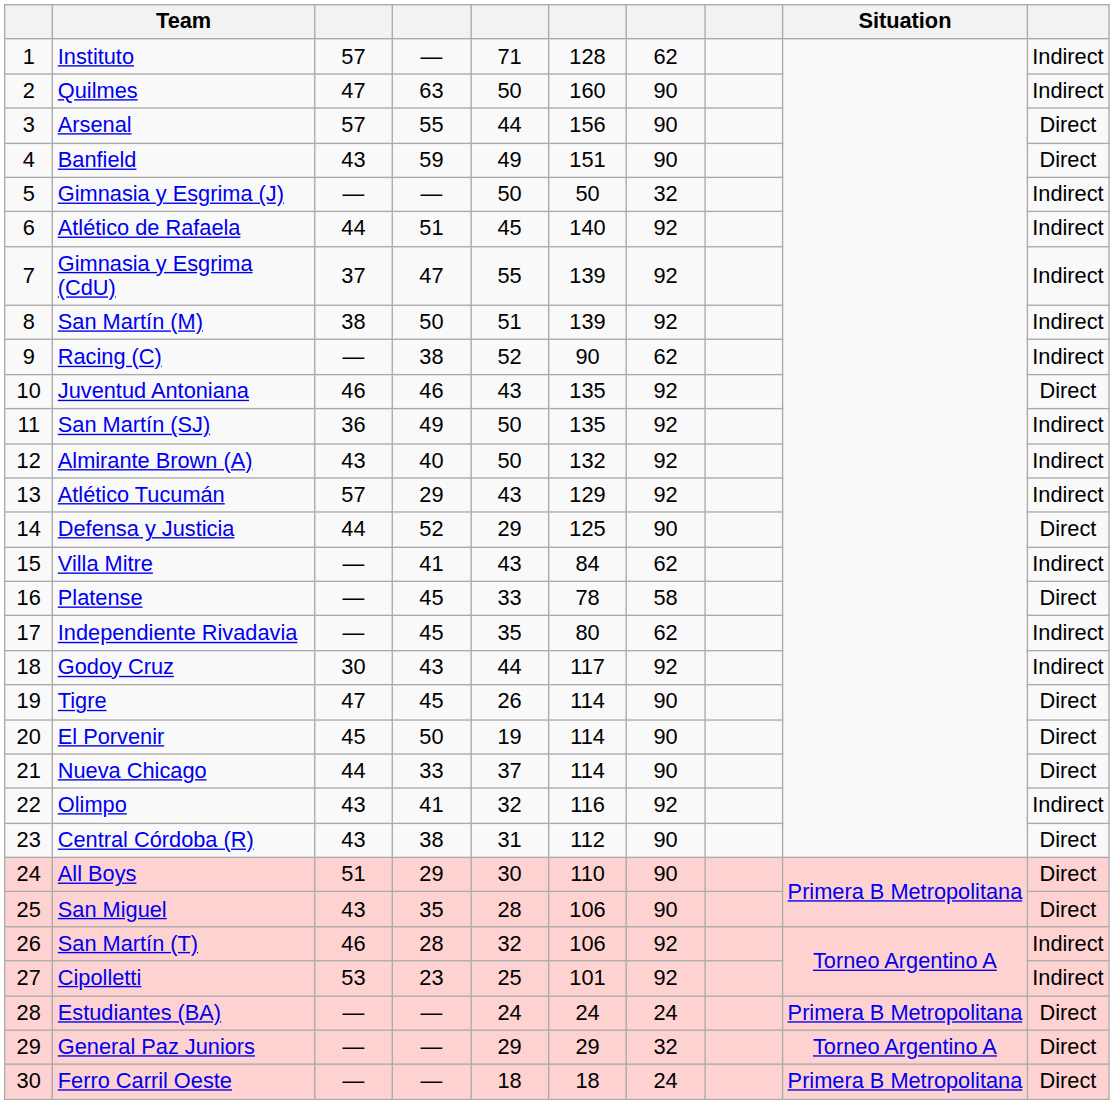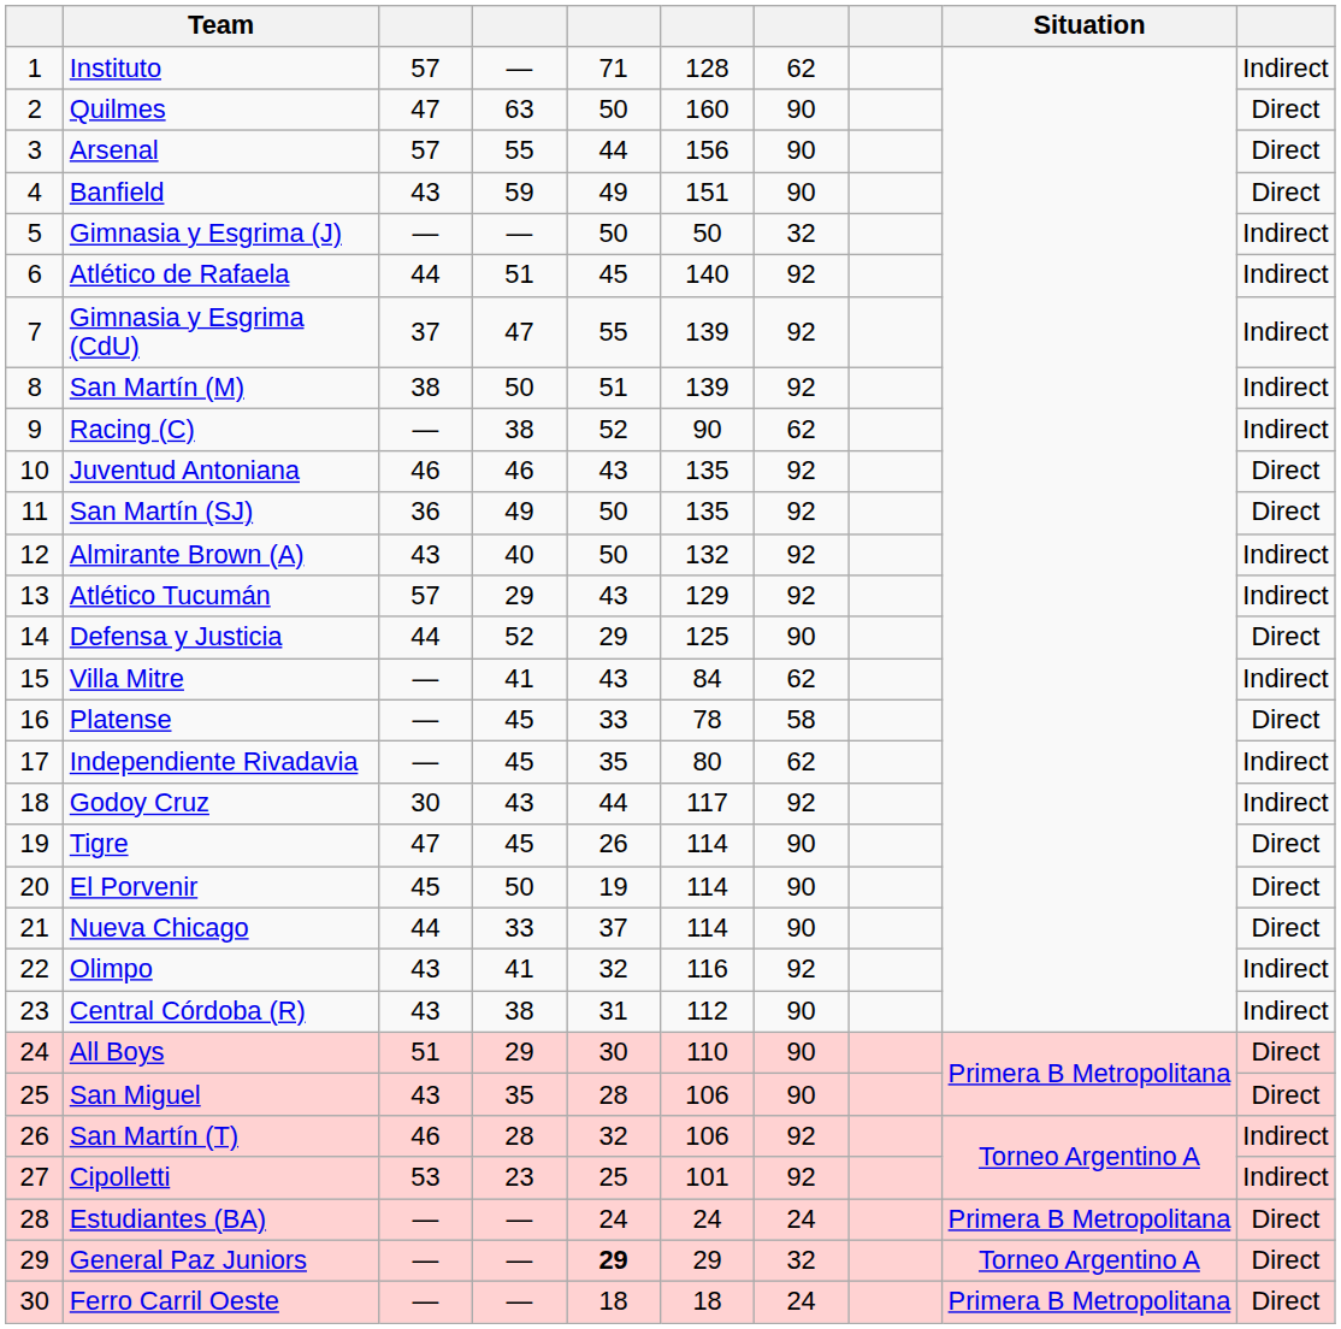 <table class="wikitable" style="text-align: center;">
 <tr>
 <th width=28><br></th>
 <th width=185>Team</th>
 <th width=50></th>
 <th width=50></th>
 <th width=50></th>
 <th width=50></th>
 <th width=50></th>
 <th width=50><br></th>
 <th>Situation</th>
 <th><br></th>
 </tr>
 <tr>
 <td>1</td>
 <td align="left"><a href='#'>Instituto</a></td>
 <td>57</td>
 <td>—</td>
 <td>71</td>
 <td>128</td>
 <td>62</td>
 <td><strong></strong></td>
 <td rowspan=23></td>
 <td>Indirect</td>
 </tr>
 <tr>
 <td>2</td>
 <td align="left"><a href='#'>Quilmes</a></td>
 <td>47</td>
 <td>63</td>
 <td>50</td>
 <td>160</td>
 <td>90</td>
 <td><strong></strong></td>
-<td>Indirect</td>
+<td>Direct</td>
 </tr>
 <tr>
 <td>3</td>
 <td align="left"><a href='#'>Arsenal</a></td>
 <td>57</td>
 <td>55</td>
 <td>44</td>
 <td>156</td>
 <td>90</td>
 <td><strong></strong></td>
 <td>Direct</td>
 </tr>
 <tr>
 <td>4</td>
 <td align="left"><a href='#'>Banfield</a></td>
 <td>43</td>
 <td>59</td>
 <td>49</td>
 <td>151</td>
 <td>90</td>
 <td><strong></strong></td>
 <td>Direct</td>
 </tr>
 <tr>
 <td>5</td>
 <td align="left"><a href='#'>Gimnasia y Esgrima (J)</a></td>
 <td>—</td>
 <td>—</td>
 <td>50</td>
 <td>50</td>
 <td>32</td>
 <td><strong></strong></td>
 <td>Indirect</td>
 </tr>
 <tr>
 <td>6</td>
 <td align="left"><a href='#'>Atlético de Rafaela</a></td>
 <td>44</td>
 <td>51</td>
 <td>45</td>
 <td>140</td>
 <td>92</td>
 <td><strong></strong></td>
 <td>Indirect</td>
 </tr>
 <tr>
 <td>7</td>
 <td align="left"><a href='#'>Gimnasia y Esgrima (CdU)</a></td>
 <td>37</td>
 <td>47</td>
 <td>55</td>
 <td>139</td>
 <td>92</td>
 <td><strong></strong></td>
 <td>Indirect</td>
 </tr>
 <tr>
 <td>8</td>
 <td align="left"><a href='#'>San Martín (M)</a></td>
 <td>38</td>
 <td>50</td>
 <td>51</td>
 <td>139</td>
 <td>92</td>
 <td><strong></strong></td>
 <td>Indirect</td>
 </tr>
 <tr>
 <td>9</td>
 <td align="left"><a href='#'>Racing (C)</a></td>
 <td>—</td>
 <td>38</td>
 <td>52</td>
 <td>90</td>
 <td>62</td>
 <td><strong></strong></td>
 <td>Indirect</td>
 </tr>
 <tr>
 <td>10</td>
 <td align="left"><a href='#'>Juventud Antoniana</a></td>
 <td>46</td>
 <td>46</td>
 <td>43</td>
 <td>135</td>
 <td>92</td>
 <td><strong></strong></td>
 <td>Direct</td>
 </tr>
 <tr>
 <td>11</td>
 <td align="left"><a href='#'>San Martín (SJ)</a></td>
 <td>36</td>
 <td>49</td>
 <td>50</td>
 <td>135</td>
 <td>92</td>
 <td><strong></strong></td>
-<td>Indirect</td>
+<td>Direct</td>
 </tr>
 <tr>
 <td>12</td>
 <td align="left"><a href='#'>Almirante Brown (A)</a></td>
 <td>43</td>
 <td>40</td>
 <td>50</td>
 <td>132</td>
 <td>92</td>
 <td><strong></strong></td>
 <td>Indirect</td>
 </tr>
 <tr>
 <td>13</td>
 <td align="left"><a href='#'>Atlético Tucumán</a></td>
 <td>57</td>
 <td>29</td>
 <td>43</td>
 <td>129</td>
 <td>92</td>
 <td><strong></strong></td>
 <td>Indirect</td>
 </tr>
 <tr>
 <td>14</td>
 <td align="left"><a href='#'>Defensa y Justicia</a></td>
 <td>44</td>
 <td>52</td>
 <td>29</td>
 <td>125</td>
 <td>90</td>
 <td><strong></strong></td>
 <td>Direct</td>
 </tr>
 <tr>
 <td>15</td>
 <td align="left"><a href='#'>Villa Mitre</a></td>
 <td>—</td>
 <td>41</td>
 <td>43</td>
 <td>84</td>
 <td>62</td>
 <td><strong></strong></td>
 <td>Indirect</td>
 </tr>
 <tr>
 <td>16</td>
 <td align="left"><a href='#'>Platense</a></td>
 <td>—</td>
 <td>45</td>
 <td>33</td>
 <td>78</td>
 <td>58</td>
 <td><strong></strong></td>
 <td>Direct</td>
 </tr>
 <tr>
 <td>17</td>
 <td align="left"><a href='#'>Independiente Rivadavia</a></td>
 <td>—</td>
 <td>45</td>
 <td>35</td>
 <td>80</td>
 <td>62</td>
 <td><strong></strong></td>
 <td>Indirect</td>
 </tr>
 <tr>
 <td>18</td>
 <td align="left"><a href='#'>Godoy Cruz</a></td>
 <td>30</td>
 <td>43</td>
 <td>44</td>
 <td>117</td>
 <td>92</td>
 <td><strong></strong></td>
 <td>Indirect</td>
 </tr>
 <tr>
 <td>19</td>
 <td align="left"><a href='#'>Tigre</a></td>
 <td>47</td>
 <td>45</td>
 <td>26</td>
 <td>114</td>
 <td>90</td>
 <td><strong></strong></td>
 <td>Direct</td>
 </tr>
 <tr>
 <td>20</td>
 <td align="left"><a href='#'>El Porvenir</a></td>
 <td>45</td>
 <td>50</td>
 <td>19</td>
 <td>114</td>
 <td>90</td>
 <td><strong></strong></td>
 <td>Direct</td>
 </tr>
 <tr>
 <td>21</td>
 <td align="left"><a href='#'>Nueva Chicago</a></td>
 <td>44</td>
 <td>33</td>
 <td>37</td>
 <td>114</td>
 <td>90</td>
 <td><strong></strong></td>
 <td>Direct</td>
 </tr>
 <tr>
 <td>22</td>
 <td align="left"><a href='#'>Olimpo</a></td>
 <td>43</td>
 <td>41</td>
 <td>32</td>
 <td>116</td>
 <td>92</td>
 <td><strong></strong></td>
 <td>Indirect</td>
 </tr>
 <tr>
 <td>23</td>
 <td align="left"><a href='#'>Central Córdoba (R)</a></td>
 <td>43</td>
 <td>38</td>
 <td>31</td>
 <td>112</td>
 <td>90</td>
 <td><strong></strong></td>
-<td>Direct</td>
+<td>Indirect</td>
 </tr>
 <tr bgcolor=#ffd2d2>
 <td>24</td>
 <td align="left"><a href='#'>All Boys</a></td>
 <td>51</td>
 <td>29</td>
 <td>30</td>
 <td>110</td>
 <td>90</td>
 <td><strong></strong></td>
 <td rowspan=2><a href='#'>Primera B Metropolitana</a></td>
 <td>Direct</td>
 </tr>
 <tr bgcolor=#ffd2d2>
 <td>25</td>
 <td align="left"><a href='#'>San Miguel</a></td>
 <td>43</td>
 <td>35</td>
 <td>28</td>
 <td>106</td>
 <td>90</td>
 <td><strong></strong></td>
 <td>Direct</td>
 </tr>
 <tr bgcolor=#ffd2d2>
 <td>26</td>
 <td align="left"><a href='#'>San Martín (T)</a></td>
 <td>46</td>
 <td>28</td>
 <td>32</td>
 <td>106</td>
 <td>92</td>
 <td><strong></strong></td>
 <td rowspan=2><a href='#'>Torneo Argentino A</a></td>
 <td>Indirect</td>
 </tr>
 <tr bgcolor=#ffd2d2>
 <td>27</td>
 <td align="left"><a href='#'>Cipolletti</a></td>
 <td>53</td>
 <td>23</td>
 <td>25</td>
 <td>101</td>
 <td>92</td>
 <td><strong></strong></td>
 <td>Indirect</td>
 </tr>
 <tr bgcolor=#ffd2d2>
 <td>28</td>
 <td align="left"><a href='#'>Estudiantes (BA)</a></td>
 <td>—</td>
 <td>—</td>
 <td>24</td>
 <td>24</td>
 <td>24</td>
 <td><strong></strong></td>
 <td bgcolor=#ffd2d2><a href='#'>Primera B Metropolitana</a></td>
 <td>Direct</td>
 </tr>
 <tr bgcolor=#ffd2d2>
 <td>29</td>
 <td align="left"><a href='#'>General Paz Juniors</a></td>
 <td>—</td>
 <td>—</td>
-<td>29</td>
+<td><strong>29</strong></td>
 <td>29</td>
 <td>32</td>
 <td><strong></strong></td>
 <td bgcolor=#ffd2d2><a href='#'>Torneo Argentino A</a></td>
 <td>Direct</td>
 </tr>
 <tr bgcolor=#ffd2d2>
 <td>30</td>
 <td align="left"><a href='#'>Ferro Carril Oeste</a></td>
 <td>—</td>
 <td>—</td>
 <td>18</td>
 <td>18</td>
 <td>24</td>
 <td><strong></strong></td>
 <td bgcolor=#ffd2d2><a href='#'>Primera B Metropolitana</a></td>
 <td>Direct</td>
 </tr>
 </table>
